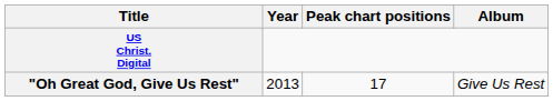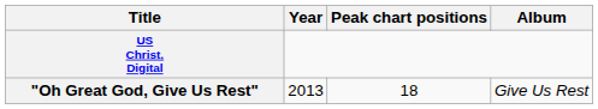 <table class="wikitable plainrowheaders" style=text-align:center;>
 <tr>
 <th scope="col" rowspan="2" style="width:17em;">Title</th>
 <th scope="col" rowspan="2">Year</th>
 <th scope="col">Peak chart positions</th>
 <th scope="col" rowspan="2">Album</th>
 </tr>
 <tr>
 </tr>
 <tr style="font-size:smaller;">
 <th scope="col" style="width:3em;font-size:90%;"><a href='#'>US<br>Christ.<br>Digital</a></th>
 </tr>
 <tr>
 <th scope="row">"Oh Great God, Give Us Rest"</th>
 <td>2013</td>
-<td>17</td>
+<td>18</td>
 <td><em>Give Us Rest</em></td>
 </tr>
 </table>
